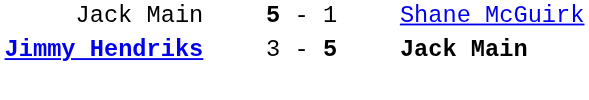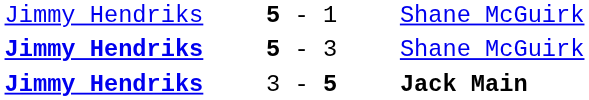 <table style="text-align:center">
 <tr>
 <th width=223></th>
 <th width=100></th>
 <th width=223></th>
 </tr>
 <tr>
-<td align=right>Jack Main </td>
+<td align=right><a href='#'>Jimmy Hendriks</a> </td>
 <td><strong>5</strong> - 1</td>
+<td align=left> <a href='#'>Shane McGuirk</a></td>
+</tr>
+<tr>
+<td align=right><strong><a href='#'>Jimmy Hendriks</a></strong> </td>
+<td><strong>5</strong> - 3</td>
 <td align=left> <a href='#'>Shane McGuirk</a></td>
 </tr>
 <tr>
 <td align=right><strong><a href='#'>Jimmy Hendriks</a> </strong></td>
 <td>3 - <strong>5</strong></td>
 <td align=left> <strong>Jack Main</strong></td>
 </tr>
 </table>
